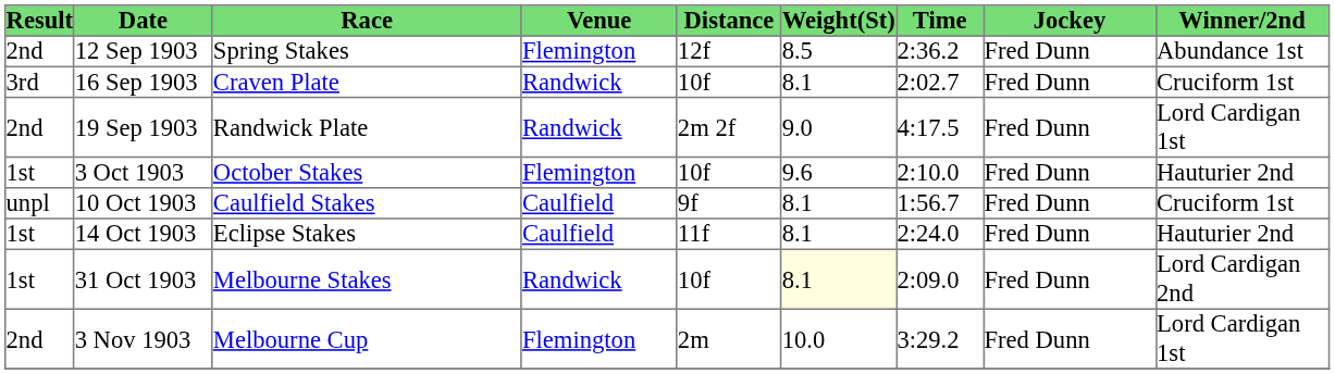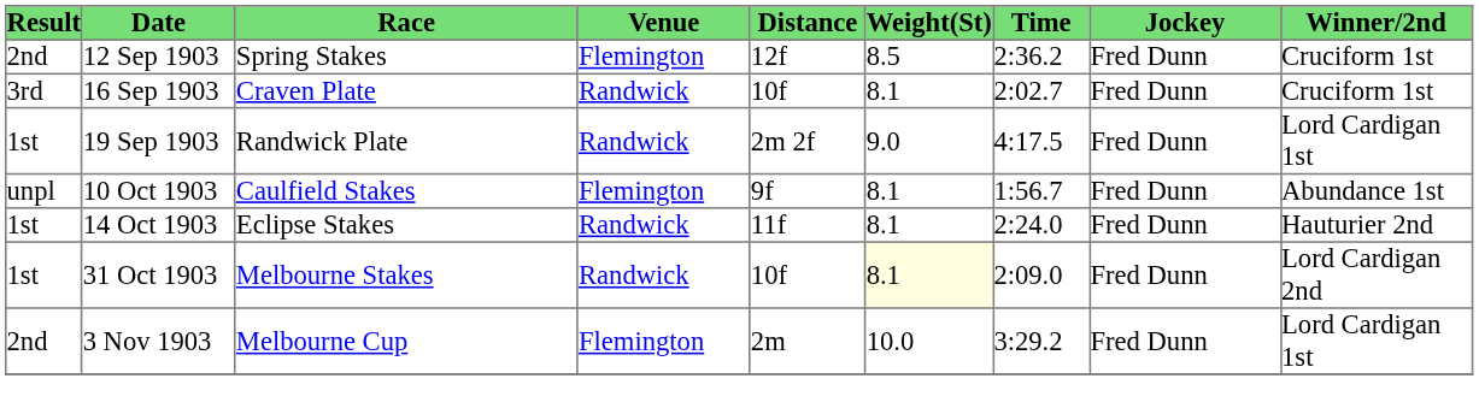 <table class = "sortable" | border="1" cellpadding="0" style="border-collapse: collapse; font-size:90%">
 <tr bgcolor="#77dd77" align="center">
 <td width="36px"><strong>Result</strong><br></td>
 <td width="80px"><strong>Date</strong><br></td>
 <td width="180px"><strong>Race</strong><br></td>
 <td width="90px"><strong>Venue</strong><br></td>
 <td width="60px"><strong>Distance</strong><br></td>
 <td width="60px"><strong>Weight(St)</strong><br></td>
 <td width="50px"><strong>Time</strong><br></td>
 <td width="100px"><strong>Jockey</strong><br></td>
 <td width="100px"><strong>Winner/2nd</strong><br></td>
 </tr>
 <tr>
 <td>2nd</td>
 <td>12 Sep 1903</td>
 <td>Spring Stakes</td>
 <td><a href='#'>Flemington</a></td>
 <td>12f</td>
 <td>8.5</td>
 <td>2:36.2</td>
 <td>Fred Dunn</td>
-<td>Abundance 1st</td>
+<td>Cruciform 1st</td>
 </tr>
 <tr>
 <td>3rd</td>
 <td>16 Sep 1903</td>
 <td><a href='#'>Craven Plate</a></td>
 <td><a href='#'>Randwick</a></td>
 <td>10f</td>
 <td>8.1</td>
 <td>2:02.7</td>
 <td>Fred Dunn</td>
 <td>Cruciform 1st</td>
 </tr>
 <tr>
-<td>2nd</td>
+<td>1st</td>
 <td>19 Sep 1903</td>
 <td>Randwick Plate</td>
 <td><a href='#'>Randwick</a></td>
 <td>2m 2f</td>
 <td>9.0</td>
 <td>4:17.5</td>
 <td>Fred Dunn</td>
 <td>Lord Cardigan 1st</td>
 </tr>
 <tr>
-<td>1st</td>
-<td>3 Oct 1903</td>
-<td><a href='#'>October Stakes</a></td>
-<td><a href='#'>Flemington</a></td>
-<td>10f</td>
-<td>9.6</td>
-<td>2:10.0</td>
-<td>Fred Dunn</td>
-<td>Hauturier 2nd</td>
-</tr>
-<tr>
 <td>unpl</td>
 <td>10 Oct 1903</td>
 <td><a href='#'>Caulfield Stakes</a></td>
-<td><a href='#'>Caulfield</a></td>
+<td><a href='#'>Flemington</a></td>
 <td>9f</td>
 <td>8.1</td>
 <td>1:56.7</td>
 <td>Fred Dunn</td>
-<td>Cruciform 1st</td>
+<td>Abundance 1st</td>
 </tr>
 <tr>
 <td>1st</td>
 <td>14 Oct 1903</td>
 <td>Eclipse Stakes</td>
-<td><a href='#'>Caulfield</a></td>
+<td><a href='#'>Randwick</a></td>
 <td>11f</td>
 <td>8.1</td>
 <td>2:24.0</td>
 <td>Fred Dunn</td>
 <td>Hauturier 2nd</td>
 </tr>
 <tr>
 <td>1st</td>
 <td>31 Oct 1903</td>
 <td><a href='#'>Melbourne Stakes</a></td>
 <td><a href='#'>Randwick</a></td>
 <td>10f</td>
 <td style="background: lightyellow;">8.1</td>
 <td>2:09.0</td>
 <td>Fred Dunn</td>
 <td>Lord Cardigan 2nd</td>
 </tr>
 <tr>
 <td>2nd</td>
 <td>3 Nov 1903</td>
 <td><a href='#'>Melbourne Cup</a></td>
 <td><a href='#'>Flemington</a></td>
 <td>2m</td>
 <td>10.0</td>
 <td>3:29.2</td>
 <td>Fred Dunn</td>
 <td>Lord Cardigan 1st</td>
 </tr>
 <tr>
 </tr>
 </table>
